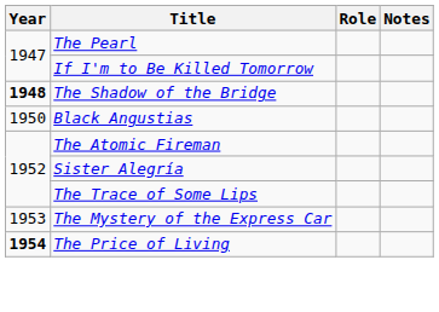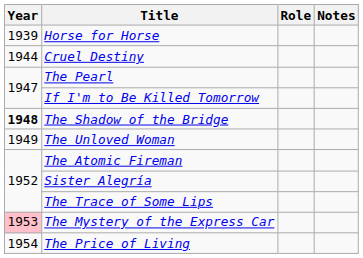 <table class="wikitable sortable">
 <tr>
 <th>Year</th>
 <th>Title</th>
 <th>Role</th>
 <th class="unsortable">Notes</th>
+</tr>
+<tr>
+<td>1939</td>
+<td><em><a href='#'>Horse for Horse</a></em></td>
+<td></td>
+<td></td>
+</tr>
+<tr>
+<td>1944</td>
+<td><em><a href='#'>Cruel Destiny</a></em></td>
+<td></td>
+<td></td>
 </tr>
 <tr>
 <td rowspan="2">1947</td>
 <td><em><a href='#'>The Pearl</a></em></td>
 <td></td>
 <td></td>
 </tr>
 <tr>
 <td><em><a href='#'>If I'm to Be Killed Tomorrow</a></em></td>
 <td></td>
 <td></td>
 </tr>
 <tr>
 <td><strong>1948</strong></td>
 <td><em><a href='#'>The Shadow of the Bridge</a></em></td>
 <td></td>
 <td></td>
 </tr>
 <tr>
-<td>1950</td>
-<td><em><a href='#'>Black Angustias</a></em></td>
+<td>1949</td>
+<td><em><a href='#'>The Unloved Woman</a></em></td>
 <td></td>
 <td></td>
 </tr>
 <tr>
 <td rowspan="3">1952</td>
 <td><em><a href='#'>The Atomic Fireman</a></em></td>
 <td></td>
 <td></td>
 </tr>
 <tr>
 <td><em><a href='#'>Sister Alegría</a></em></td>
 <td></td>
 <td></td>
 </tr>
 <tr>
 <td><em><a href='#'>The Trace of Some Lips</a></em></td>
 <td></td>
 <td></td>
 </tr>
 <tr>
-<td>1953</td>
+<td style="background: pink;">1953</td>
 <td><em><a href='#'>The Mystery of the Express Car</a></em></td>
 <td></td>
 <td></td>
 </tr>
 <tr>
-<td><strong>1954</strong></td>
+<td>1954</td>
 <td><em><a href='#'>The Price of Living</a></em></td>
 <td></td>
 <td></td>
 </tr>
 </table>
